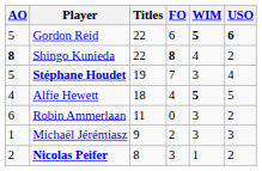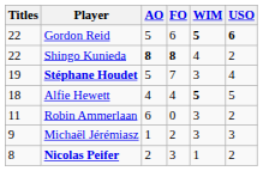 <table class="wikitable sortable">
 <tr>
+<th scope="col">Titles</th>
+<th scope="col">Player</th>
 <th scope="col"><a href='#'>AO</a></th>
-<th scope="col">Player</th>
-<th scope="col">Titles</th>
 <th scope="col"><a href='#'>FO</a></th>
 <th scope="col"><a href='#'>WIM</a></th>
 <th scope="col"><a href='#'>USO</a></th>
 </tr>
 <tr>
+<td>22</td>
+<td style="text-align:left"> <a href='#'>Gordon Reid</a></td>
 <td>5</td>
-<td style="text-align:left"> <a href='#'>Gordon Reid</a></td>
-<td>22</td>
 <td>6</td>
 <td><strong>5</strong></td>
 <td><strong>6</strong></td>
 </tr>
 <tr>
+<td>22</td>
+<td style="text-align:left"> <a href='#'>Shingo Kunieda</a></td>
 <td><strong>8</strong></td>
-<td style="text-align:left"> <a href='#'>Shingo Kunieda</a></td>
-<td>22</td>
 <td><strong>8</strong></td>
 <td>4</td>
 <td>2</td>
 </tr>
 <tr>
+<td>19</td>
+<td style="text-align:left"> <strong><a href='#'>Stéphane Houdet</a></strong></td>
 <td>5</td>
-<td style="text-align:left"> <strong><a href='#'>Stéphane Houdet</a></strong></td>
-<td>19</td>
 <td>7</td>
 <td>3</td>
 <td>4</td>
 </tr>
 <tr>
+<td>18</td>
+<td style="text-align:left"> <a href='#'>Alfie Hewett</a></td>
 <td>4</td>
-<td style="text-align:left"> <a href='#'>Alfie Hewett</a></td>
-<td>18</td>
 <td>4</td>
 <td><strong>5</strong></td>
 <td>5</td>
 </tr>
 <tr>
+<td>11</td>
+<td style="text-align:left"> <a href='#'>Robin Ammerlaan</a></td>
 <td>6</td>
-<td style="text-align:left"> <a href='#'>Robin Ammerlaan</a></td>
-<td>11</td>
 <td>0</td>
 <td>3</td>
 <td>2</td>
 </tr>
 <tr>
+<td>9</td>
+<td style="text-align:left"> <a href='#'>Michaël Jérémiasz</a></td>
 <td>1</td>
-<td style="text-align:left"> <a href='#'>Michaël Jérémiasz</a></td>
-<td>9</td>
 <td>2</td>
 <td>3</td>
 <td>3</td>
 </tr>
 <tr>
+<td>8</td>
+<td style="text-align:left"> <strong><a href='#'>Nicolas Peifer</a> </strong></td>
 <td>2</td>
-<td style="text-align:left"> <strong><a href='#'>Nicolas Peifer</a> </strong></td>
-<td>8</td>
 <td>3</td>
 <td>1</td>
 <td>2</td>
 </tr>
 </table>
